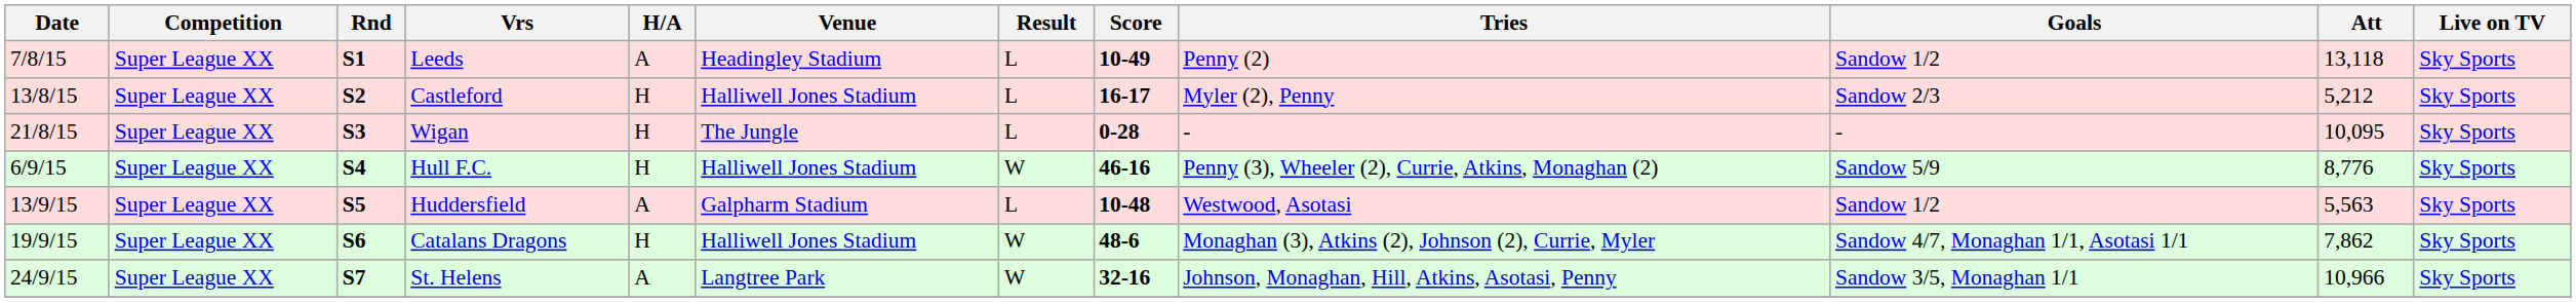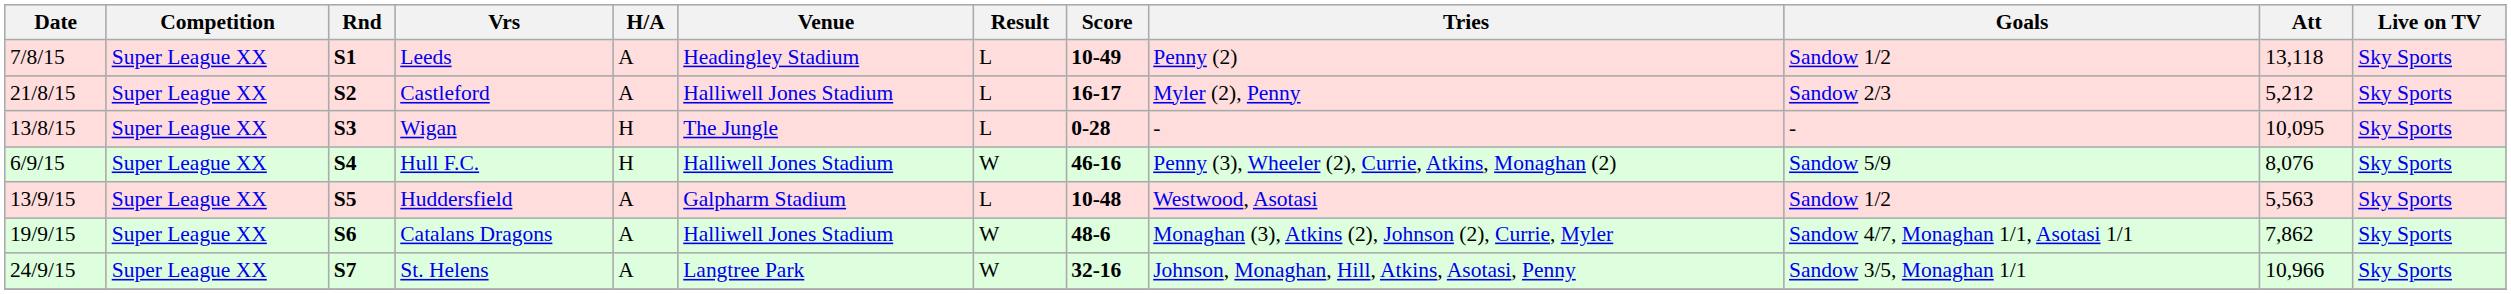 <table class="wikitable" style="font-size:85%;" width="100%">
 <tr>
 <th>Date</th>
 <th>Competition</th>
 <th>Rnd</th>
 <th>Vrs</th>
 <th>H/A</th>
 <th>Venue</th>
 <th>Result</th>
 <th>Score</th>
 <th>Tries</th>
 <th>Goals</th>
 <th>Att</th>
 <th>Live on TV</th>
 </tr>
 <tr style="background:#ffdddd;" width=20 | >
 <td>7/8/15</td>
 <td><a href='#'>Super League XX</a></td>
 <td><strong>S1</strong></td>
 <td><a href='#'>Leeds</a></td>
 <td>A</td>
 <td><a href='#'>Headingley Stadium</a></td>
 <td>L</td>
 <td><strong>10-49</strong></td>
 <td><a href='#'>Penny</a> (2)</td>
 <td><a href='#'>Sandow</a> 1/2</td>
 <td>13,118</td>
 <td><a href='#'>Sky Sports</a></td>
 </tr>
 <tr style="background:#ffdddd;" width=20 | >
-<td>13/8/15</td>
+<td>21/8/15</td>
 <td><a href='#'>Super League XX</a></td>
 <td><strong>S2</strong></td>
 <td><a href='#'>Castleford</a></td>
-<td>H</td>
+<td>A</td>
 <td><a href='#'>Halliwell Jones Stadium</a></td>
 <td>L</td>
 <td><strong>16-17</strong></td>
 <td><a href='#'>Myler</a> (2), <a href='#'>Penny</a></td>
 <td><a href='#'>Sandow</a> 2/3</td>
 <td>5,212</td>
 <td><a href='#'>Sky Sports</a></td>
 </tr>
 <tr style="background:#ffdddd;" width=20 | >
-<td>21/8/15</td>
+<td>13/8/15</td>
 <td><a href='#'>Super League XX</a></td>
 <td><strong>S3</strong></td>
 <td><a href='#'>Wigan</a></td>
 <td>H</td>
 <td><a href='#'>The Jungle</a></td>
 <td>L</td>
 <td><strong>0-28</strong></td>
 <td>-</td>
 <td>-</td>
 <td>10,095</td>
 <td><a href='#'>Sky Sports</a></td>
 </tr>
 <tr style="background:#ddffdd;" width=20 | >
 <td>6/9/15</td>
 <td><a href='#'>Super League XX</a></td>
 <td><strong>S4</strong></td>
 <td><a href='#'>Hull F.C.</a></td>
 <td>H</td>
 <td><a href='#'>Halliwell Jones Stadium</a></td>
 <td>W</td>
 <td><strong>46-16</strong></td>
 <td><a href='#'>Penny</a> (3), <a href='#'>Wheeler</a> (2), <a href='#'>Currie</a>, <a href='#'>Atkins</a>, <a href='#'>Monaghan</a> (2)</td>
 <td><a href='#'>Sandow</a> 5/9</td>
-<td>8,776</td>
+<td>8,076</td>
 <td><a href='#'>Sky Sports</a></td>
 </tr>
 <tr style="background:#ffdddd;" width=20 | >
 <td>13/9/15</td>
 <td><a href='#'>Super League XX</a></td>
 <td><strong>S5</strong></td>
 <td><a href='#'>Huddersfield</a></td>
 <td>A</td>
 <td><a href='#'>Galpharm Stadium</a></td>
 <td>L</td>
 <td><strong>10-48</strong></td>
 <td><a href='#'>Westwood</a>, <a href='#'>Asotasi</a></td>
 <td><a href='#'>Sandow</a> 1/2</td>
 <td>5,563</td>
 <td><a href='#'>Sky Sports</a></td>
 </tr>
 <tr style="background:#ddffdd;" width=20 | >
 <td>19/9/15</td>
 <td><a href='#'>Super League XX</a></td>
 <td><strong>S6</strong></td>
 <td><a href='#'>Catalans Dragons</a></td>
-<td>H</td>
+<td>A</td>
 <td><a href='#'>Halliwell Jones Stadium</a></td>
 <td>W</td>
 <td><strong>48-6</strong></td>
 <td><a href='#'>Monaghan</a> (3), <a href='#'>Atkins</a> (2), <a href='#'>Johnson</a> (2), <a href='#'>Currie</a>, <a href='#'>Myler</a></td>
 <td><a href='#'>Sandow</a> 4/7, <a href='#'>Monaghan</a> 1/1, <a href='#'>Asotasi</a> 1/1</td>
 <td>7,862</td>
 <td><a href='#'>Sky Sports</a></td>
 </tr>
 <tr style="background:#ddffdd;" width=20 | >
 <td>24/9/15</td>
 <td><a href='#'>Super League XX</a></td>
 <td><strong>S7</strong></td>
 <td><a href='#'>St. Helens</a></td>
 <td>A</td>
 <td><a href='#'>Langtree Park</a></td>
 <td>W</td>
 <td><strong>32-16</strong></td>
 <td><a href='#'>Johnson</a>, <a href='#'>Monaghan</a>, <a href='#'>Hill</a>, <a href='#'>Atkins</a>, <a href='#'>Asotasi</a>, <a href='#'>Penny</a></td>
 <td><a href='#'>Sandow</a> 3/5, <a href='#'>Monaghan</a> 1/1</td>
 <td>10,966</td>
 <td><a href='#'>Sky Sports</a></td>
 </tr>
 <tr>
 </tr>
 </table>
